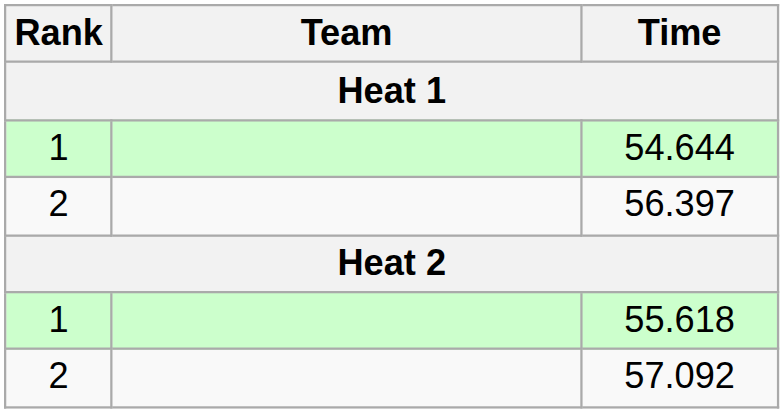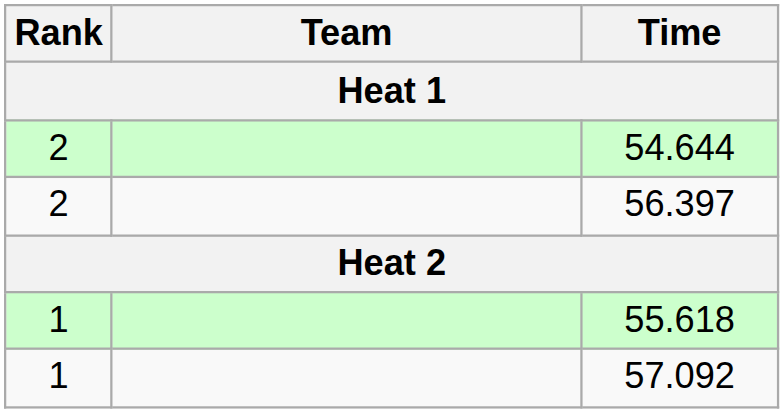 <table class=wikitable style="text-align:center">
 <tr>
 <th width=40>Rank</th>
 <th width=200>Team</th>
 <th width=80>Time</th>
 </tr>
 <tr>
 <th colspan=3>Heat 1</th>
 </tr>
 <tr bgcolor="#ccffcc">
-<td>1</td>
+<td>2</td>
 <td align=left></td>
 <td>54.644</td>
 </tr>
 <tr>
 <td>2</td>
 <td align=left></td>
 <td>56.397</td>
 </tr>
 <tr>
 <th colspan=3>Heat 2</th>
 </tr>
 <tr bgcolor="#ccffcc">
 <td>1</td>
 <td align=left></td>
 <td>55.618</td>
 </tr>
 <tr>
-<td>2</td>
+<td>1</td>
 <td align=left></td>
 <td>57.092</td>
 </tr>
 </table>
